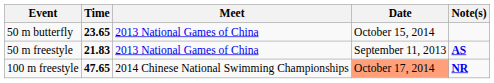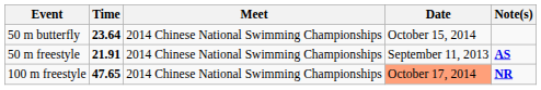 <table class="wikitable">
 <tr>
 <th>Event</th>
 <th>Time</th>
 <th>Meet</th>
 <th>Date</th>
 <th>Note(s)</th>
 </tr>
 <tr>
 <td>50 m butterfly</td>
-<td><strong>23.65</strong></td>
-<td><a href='#'>2013 National Games of China</a></td>
+<td><strong>23.64</strong></td>
+<td>2014 Chinese National Swimming Championships</td>
 <td>October 15, 2014</td>
 <td></td>
 </tr>
 <tr>
 <td>50 m freestyle</td>
-<td><strong>21.83</strong></td>
-<td><a href='#'>2013 National Games of China</a></td>
+<td><strong>21.91</strong></td>
+<td>2014 Chinese National Swimming Championships</td>
 <td>September 11, 2013</td>
 <td><strong><a href='#'>AS</a></strong></td>
 </tr>
 <tr>
 <td>100 m freestyle</td>
 <td><strong>47.65</strong></td>
 <td>2014 Chinese National Swimming Championships</td>
 <td style="background: lightsalmon;">October 17, 2014</td>
 <td><strong><a href='#'>NR</a></strong></td>
 </tr>
 </table>
